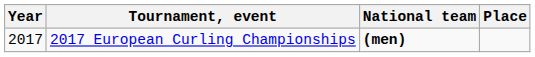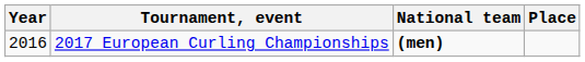 <table class="wikitable">
 <tr>
 <th scope="col">Year</th>
 <th scope="col">Tournament, event</th>
 <th scope="col">National team</th>
 <th scope="col">Place</th>
 </tr>
 <tr>
-<td>2017</td>
+<td>2016</td>
 <td><a href='#'>2017 European Curling Championships</a></td>
 <td><strong> (men)</strong></td>
 <td></td>
 </tr>
 </table>
